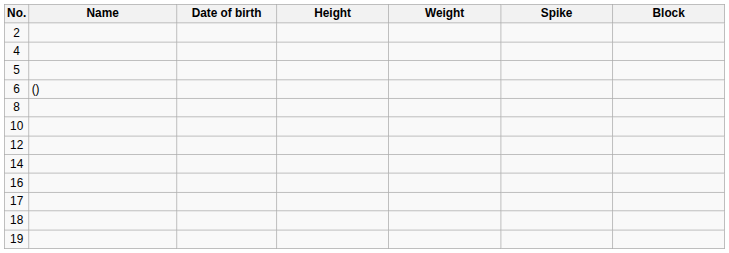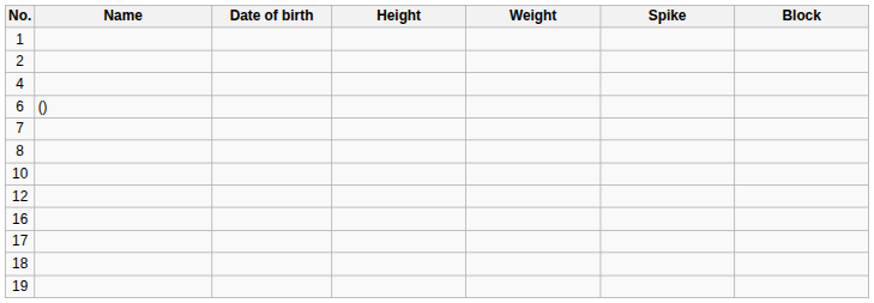 <table class="wikitable sortable" style="font-size:100%; text-align:center;">
 <tr>
 <th>No.</th>
 <th style="width:12em">Name</th>
 <th style="width:8em">Date of birth</th>
 <th style="width:9em">Height</th>
 <th style="width:9em">Weight</th>
 <th style="width:9em">Spike</th>
 <th style="width:9em">Block</th>
+</tr>
+<tr>
+<td>1</td>
+<td align=left> </td>
+<td align=right></td>
+<td></td>
+<td></td>
+<td></td>
+<td></td>
 </tr>
 <tr>
 <td>2</td>
 <td align=left> </td>
 <td align=right></td>
 <td></td>
 <td></td>
 <td></td>
 <td></td>
 </tr>
 <tr>
 <td>4</td>
 <td align=left> </td>
 <td align=right></td>
 <td></td>
 <td></td>
 <td></td>
 <td></td>
 </tr>
 <tr>
-<td>5</td>
-<td align=left> </td>
+<td>6</td>
+<td align=left>  ()</td>
 <td align=right></td>
 <td></td>
 <td></td>
 <td></td>
 <td></td>
 </tr>
 <tr>
-<td>6</td>
-<td align=left>  ()</td>
+<td>7</td>
+<td align=left> </td>
 <td align=right></td>
 <td></td>
 <td></td>
 <td></td>
 <td></td>
 </tr>
 <tr>
 <td>8</td>
 <td align=left> </td>
 <td align=right></td>
 <td></td>
 <td></td>
 <td></td>
 <td></td>
 </tr>
 <tr>
 <td>10</td>
 <td align=left> </td>
 <td align=right></td>
 <td></td>
 <td></td>
 <td></td>
 <td></td>
 </tr>
 <tr>
 <td>12</td>
-<td align=left> </td>
-<td align=right></td>
-<td></td>
-<td></td>
-<td></td>
-<td></td>
-</tr>
-<tr>
-<td>14</td>
 <td align=left> </td>
 <td align=right></td>
 <td></td>
 <td></td>
 <td></td>
 <td></td>
 </tr>
 <tr>
 <td>16</td>
 <td align=left> </td>
 <td align=right></td>
 <td></td>
 <td></td>
 <td></td>
 <td></td>
 </tr>
 <tr>
 <td>17</td>
 <td align=left> </td>
 <td align=right></td>
 <td></td>
 <td></td>
 <td></td>
 <td></td>
 </tr>
 <tr>
 <td>18</td>
 <td align=left> </td>
 <td align=right></td>
 <td></td>
 <td></td>
 <td></td>
 <td></td>
 </tr>
 <tr>
 <td>19</td>
 <td align=left> </td>
 <td align=right></td>
 <td></td>
 <td></td>
 <td></td>
 <td></td>
 </tr>
 </table>
